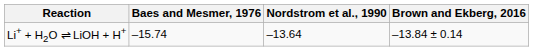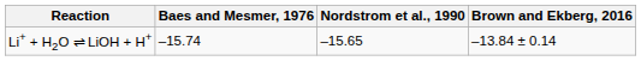 <table class="wikitable">
 <tr>
 <th>Reaction</th>
 <th>Baes and Mesmer, 1976</th>
 <th>Nordstrom et al., 1990</th>
 <th>Brown and Ekberg, 2016</th>
 </tr>
 <tr>
 <td>Li<sup>+</sup> + H<sub>2</sub>O ⇌ LiOH + H<sup>+</sup></td>
 <td>–15.74</td>
-<td>–13.64</td>
+<td>–15.65</td>
 <td>–13.84 ± 0.14</td>
 </tr>
 </table>
